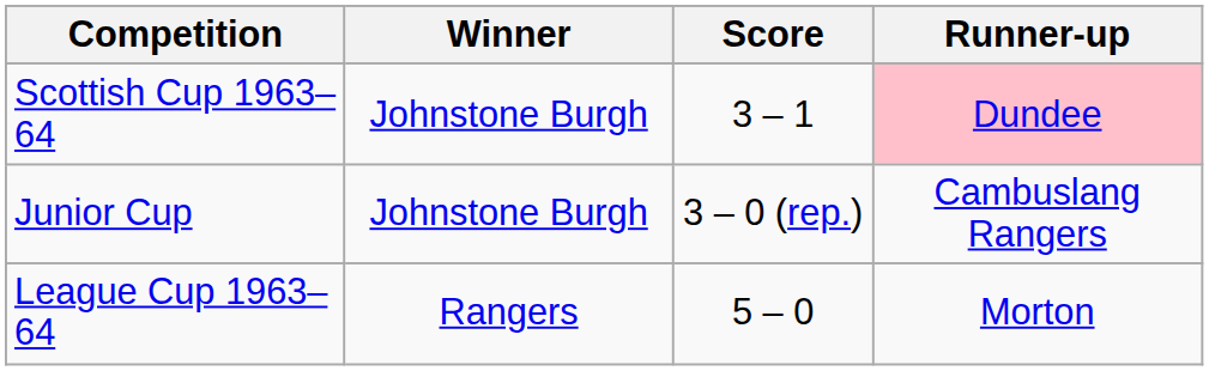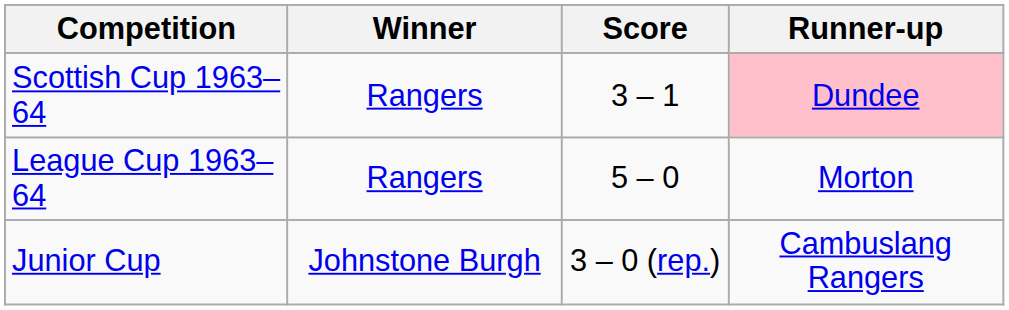 <table class="wikitable" style="text-align: center;">
 <tr>
 <th width=140>Competition</th>
 <th width=135>Winner</th>
 <th width=80>Score</th>
 <th width=135>Runner-up</th>
 </tr>
 <tr>
 <td align=left><a href='#'>Scottish Cup 1963–64</a></td>
-<td><a href='#'>Johnstone Burgh</a></td>
+<td><a href='#'>Rangers</a></td>
 <td align=center>3 – 1</td>
 <td style="background: pink;"><a href='#'>Dundee</a></td>
+</tr>
+<tr>
+<td align=left><a href='#'>League Cup 1963–64</a></td>
+<td><a href='#'>Rangers</a></td>
+<td align=center>5 – 0</td>
+<td><a href='#'>Morton</a></td>
 </tr>
 <tr>
 <td align=left><a href='#'>Junior Cup</a></td>
 <td><a href='#'>Johnstone Burgh</a></td>
 <td align=center>3 – 0 (<a href='#'>rep.</a>)</td>
 <td><a href='#'>Cambuslang Rangers</a></td>
 </tr>
-<tr>
-<td align=left><a href='#'>League Cup 1963–64</a></td>
-<td><a href='#'>Rangers</a></td>
-<td align=center>5 – 0</td>
-<td><a href='#'>Morton</a></td>
-</tr>
 </table>
